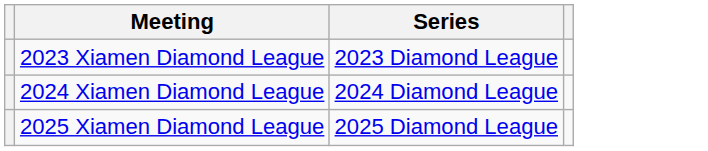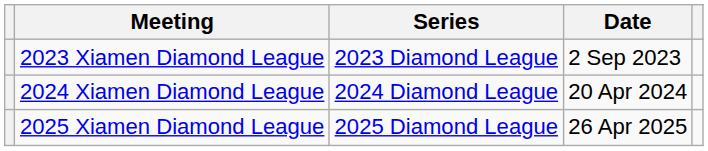 <table class="wikitable plainrowheaders sticky-header defaultleft col4right">
 <tr>
 <th scope="col"></th>
 <th scope="col">Meeting</th>
 <th scope="col">Series</th>
+<th scope="col">Date</th>
 <th scope="col"></th>
 </tr>
 <tr>
 <th scope="row"></th>
 <td><a href='#'>2023 Xiamen Diamond League</a></td>
 <td><a href='#'>2023 Diamond League</a></td>
+<td>2 Sep 2023</td>
 <td></td>
 </tr>
 <tr>
 <th scope="row"></th>
 <td><a href='#'>2024 Xiamen Diamond League</a></td>
 <td><a href='#'>2024 Diamond League</a></td>
+<td>20 Apr 2024</td>
 <td></td>
 </tr>
 <tr>
 <th scope="row"></th>
 <td><a href='#'>2025 Xiamen Diamond League</a></td>
 <td><a href='#'>2025 Diamond League</a></td>
+<td>26 Apr 2025</td>
 <td></td>
 </tr>
 </table>
